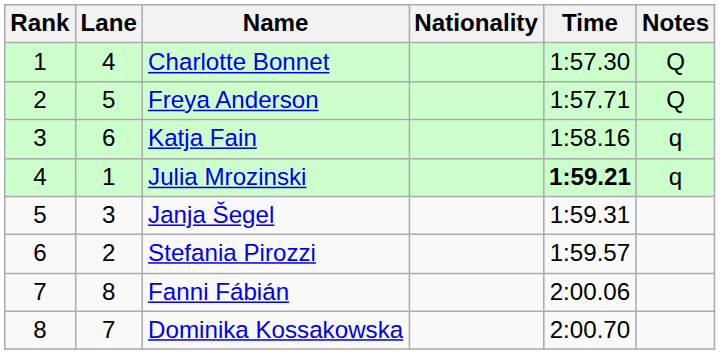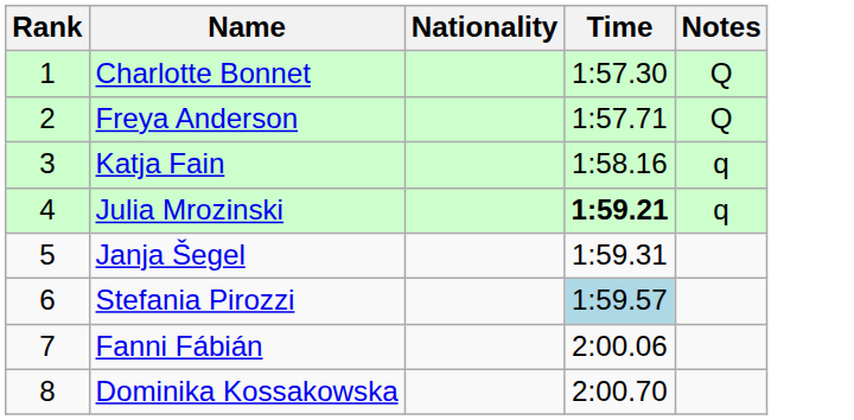 <table class="wikitable sortable" style="text-align:center">
 <tr>
 <th>Rank</th>
-<th>Lane</th>
 <th>Name</th>
 <th>Nationality</th>
 <th>Time</th>
 <th>Notes</th>
 </tr>
 <tr bgcolor=ccffcc>
 <td>1</td>
-<td>4</td>
 <td align=left><a href='#'>Charlotte Bonnet</a></td>
 <td align=left></td>
 <td>1:57.30</td>
 <td>Q</td>
 </tr>
 <tr bgcolor=ccffcc>
 <td>2</td>
-<td>5</td>
 <td align=left><a href='#'>Freya Anderson</a></td>
 <td align=left></td>
 <td>1:57.71</td>
 <td>Q</td>
 </tr>
 <tr bgcolor=ccffcc>
 <td>3</td>
-<td>6</td>
 <td align=left><a href='#'>Katja Fain</a></td>
 <td align=left></td>
 <td>1:58.16</td>
 <td>q</td>
 </tr>
 <tr bgcolor=ccffcc>
 <td>4</td>
-<td>1</td>
 <td align=left><a href='#'>Julia Mrozinski</a></td>
 <td align=left></td>
 <td><strong>1:59.21</strong></td>
 <td>q</td>
 </tr>
 <tr>
 <td>5</td>
-<td>3</td>
 <td align=left><a href='#'>Janja Šegel</a></td>
 <td align=left></td>
 <td>1:59.31</td>
 <td></td>
 </tr>
 <tr>
 <td>6</td>
-<td>2</td>
 <td align=left><a href='#'>Stefania Pirozzi</a></td>
 <td align=left></td>
-<td>1:59.57</td>
+<td style="background: lightblue;">1:59.57</td>
 <td></td>
 </tr>
 <tr>
 <td>7</td>
-<td>8</td>
 <td align=left><a href='#'>Fanni Fábián</a></td>
 <td align=left></td>
 <td>2:00.06</td>
 <td></td>
 </tr>
 <tr>
 <td>8</td>
-<td>7</td>
 <td align=left><a href='#'>Dominika Kossakowska</a></td>
 <td align=left></td>
 <td>2:00.70</td>
 <td></td>
 </tr>
 </table>
